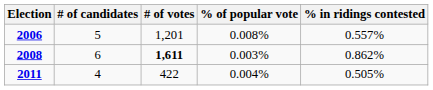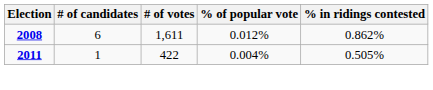 <table class="wikitable">
 <tr>
 <th>Election</th>
 <th># of candidates</th>
 <th># of votes</th>
 <th>% of popular vote</th>
 <th>% in ridings contested</th>
 </tr>
 <tr align=center>
-<td><strong><a href='#'>2006</a></strong></td>
-<td>5</td>
-<td>1,201</td>
-<td>0.008%</td>
-<td>0.557%</td>
-</tr>
-<tr align=center>
 <td><strong><a href='#'>2008</a></strong></td>
 <td>6</td>
-<td><strong>1,611</strong></td>
-<td>0.003%</td>
+<td>1,611</td>
+<td>0.012%</td>
 <td>0.862%</td>
 </tr>
 <tr align=center>
 <td><strong><a href='#'>2011</a></strong></td>
-<td>4</td>
+<td>1</td>
 <td>422</td>
 <td>0.004%</td>
 <td>0.505%</td>
 </tr>
 </table>
